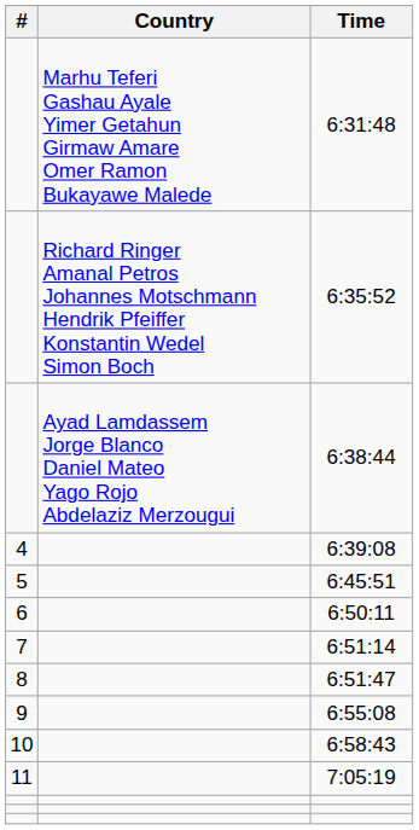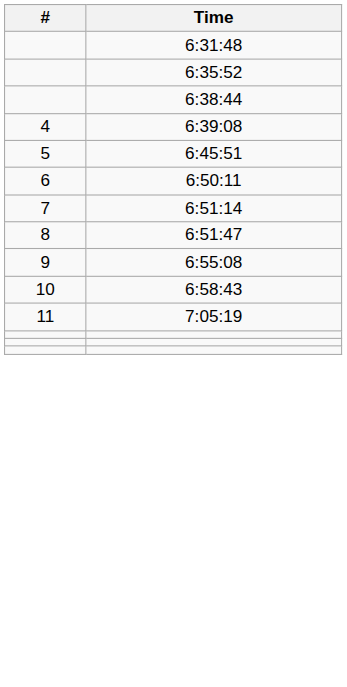 <table class="wikitable "style="font-size:100%; text-align:center;">
 <tr>
 <th width=8%>#</th>
-<th width=67%>Country</th>
 <th width=25%>Time</th>
 </tr>
 <tr>
 <td></td>
-<td align=left><br><a href='#'>Marhu Teferi</a><br><a href='#'>Gashau Ayale</a><br><a href='#'>Yimer Getahun</a><br><a href='#'>Girmaw Amare</a><br><a href='#'>Omer Ramon</a><br><a href='#'>Bukayawe Malede</a></td>
 <td>6:31:48</td>
 </tr>
 <tr>
 <td></td>
-<td align=left><br><a href='#'>Richard Ringer</a><br><a href='#'>Amanal Petros</a><br><a href='#'>Johannes Motschmann</a><br><a href='#'>Hendrik Pfeiffer</a><br><a href='#'>Konstantin Wedel</a><br><a href='#'>Simon Boch</a></td>
 <td>6:35:52</td>
 </tr>
 <tr>
 <td></td>
-<td align=left><br><a href='#'>Ayad Lamdassem</a><br><a href='#'>Jorge Blanco</a><br><a href='#'>Daniel Mateo</a><br><a href='#'>Yago Rojo</a><br><a href='#'>Abdelaziz Merzougui</a></td>
 <td>6:38:44</td>
 </tr>
 <tr>
 <td>4</td>
-<td align=left></td>
 <td>6:39:08</td>
 </tr>
 <tr>
 <td>5</td>
-<td align=left></td>
 <td>6:45:51</td>
 </tr>
 <tr>
 <td>6</td>
-<td align=left></td>
 <td>6:50:11</td>
 </tr>
 <tr>
 <td>7</td>
-<td align=left></td>
 <td>6:51:14</td>
 </tr>
 <tr>
 <td>8</td>
-<td align=left></td>
 <td>6:51:47</td>
 </tr>
 <tr>
 <td>9</td>
-<td align=left></td>
 <td>6:55:08</td>
 </tr>
 <tr>
 <td>10</td>
-<td align=left></td>
 <td>6:58:43</td>
 </tr>
 <tr>
 <td>11</td>
-<td align=left></td>
 <td>7:05:19</td>
 </tr>
 <tr>
 <td></td>
-<td align=left></td>
 <td></td>
 </tr>
 <tr>
 <td></td>
-<td align=left></td>
 <td></td>
 </tr>
 <tr>
 <td></td>
-<td align=left></td>
 <td></td>
 </tr>
 </table>
